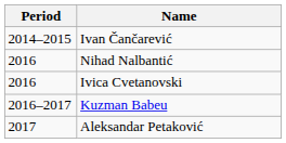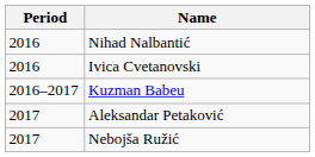 <table class="wikitable">
 <tr>
 <th width="75">Period</th>
 <th width="225">Name</th>
-</tr>
-<tr>
-<td>2014–2015</td>
-<td> Ivan Čančarević</td>
 </tr>
 <tr>
 <td>2016</td>
 <td> Nihad Nalbantić</td>
 </tr>
 <tr>
 <td>2016</td>
 <td> Ivica Cvetanovski</td>
 </tr>
 <tr>
 <td>2016–2017</td>
 <td> <a href='#'>Kuzman Babeu</a></td>
 </tr>
 <tr>
 <td>2017</td>
 <td> Aleksandar Petaković</td>
 </tr>
+<tr>
+<td>2017</td>
+<td> Nebojša Ružić</td>
+</tr>
 </table>
